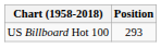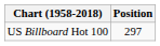 <table class="wikitable plainrowheaders">
 <tr>
 <th>Chart (1958-2018)</th>
 <th>Position</th>
 </tr>
 <tr>
 <td>US <em>Billboard</em> Hot 100</td>
-<td style="text-align:center;">293</td>
+<td style="text-align:center;">297</td>
 </tr>
 </table>
